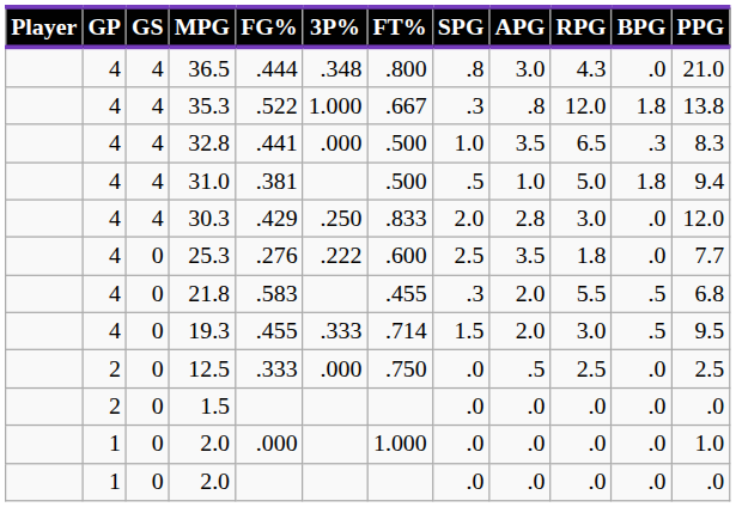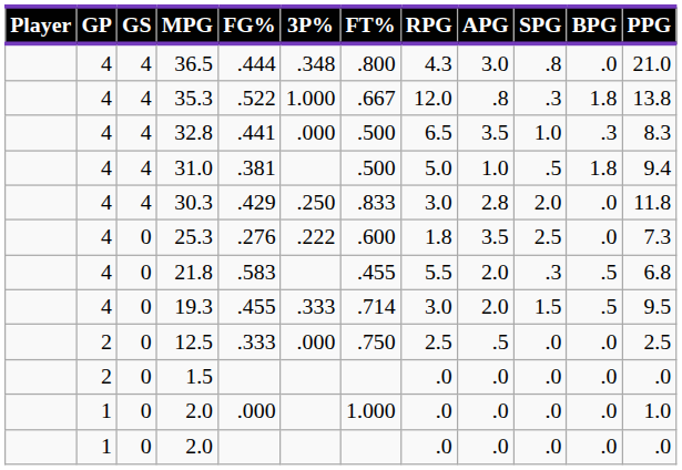 <table class="wikitable sortable" style="text-align:right;">
 <tr>
 <th style="background:#010101; color:#FFFFFF; border-top:#753BBD 3px solid; border-bottom:#753BBD 3px solid;">Player</th>
 <th style="background:#010101; color:#FFFFFF; border-top:#753BBD 3px solid; border-bottom:#753BBD 3px solid;">GP</th>
 <th style="background:#010101; color:#FFFFFF; border-top:#753BBD 3px solid; border-bottom:#753BBD 3px solid;">GS</th>
 <th style="background:#010101; color:#FFFFFF; border-top:#753BBD 3px solid; border-bottom:#753BBD 3px solid;">MPG</th>
 <th style="background:#010101; color:#FFFFFF; border-top:#753BBD 3px solid; border-bottom:#753BBD 3px solid;">FG%</th>
 <th style="background:#010101; color:#FFFFFF; border-top:#753BBD 3px solid; border-bottom:#753BBD 3px solid;">3P%</th>
 <th style="background:#010101; color:#FFFFFF; border-top:#753BBD 3px solid; border-bottom:#753BBD 3px solid;">FT%</th>
+<th style="background:#010101; color:#FFFFFF; border-top:#753BBD 3px solid; border-bottom:#753BBD 3px solid;">RPG</th>
+<th style="background:#010101; color:#FFFFFF; border-top:#753BBD 3px solid; border-bottom:#753BBD 3px solid;">APG</th>
 <th style="background:#010101; color:#FFFFFF; border-top:#753BBD 3px solid; border-bottom:#753BBD 3px solid;">SPG</th>
-<th style="background:#010101; color:#FFFFFF; border-top:#753BBD 3px solid; border-bottom:#753BBD 3px solid;">APG</th>
-<th style="background:#010101; color:#FFFFFF; border-top:#753BBD 3px solid; border-bottom:#753BBD 3px solid;">RPG</th>
 <th style="background:#010101; color:#FFFFFF; border-top:#753BBD 3px solid; border-bottom:#753BBD 3px solid;">BPG</th>
 <th style="background:#010101; color:#FFFFFF; border-top:#753BBD 3px solid; border-bottom:#753BBD 3px solid;">PPG</th>
 </tr>
 <tr>
 <td style="text-align:left;"></td>
 <td>4</td>
 <td>4</td>
 <td>36.5</td>
 <td>.444</td>
 <td>.348</td>
 <td>.800</td>
+<td>4.3</td>
+<td>3.0</td>
 <td>.8</td>
-<td>3.0</td>
-<td>4.3</td>
 <td>.0</td>
 <td>21.0</td>
 </tr>
 <tr>
 <td style="text-align:left;"></td>
 <td>4</td>
 <td>4</td>
 <td>35.3</td>
 <td>.522</td>
 <td>1.000</td>
 <td>.667</td>
+<td>12.0</td>
+<td>.8</td>
 <td>.3</td>
-<td>.8</td>
-<td>12.0</td>
 <td>1.8</td>
 <td>13.8</td>
 </tr>
 <tr>
 <td style="text-align:left;"></td>
 <td>4</td>
 <td>4</td>
 <td>32.8</td>
 <td>.441</td>
 <td>.000</td>
 <td>.500</td>
+<td>6.5</td>
+<td>3.5</td>
 <td>1.0</td>
-<td>3.5</td>
-<td>6.5</td>
 <td>.3</td>
 <td>8.3</td>
 </tr>
 <tr>
 <td style="text-align:left;"></td>
 <td>4</td>
 <td>4</td>
 <td>31.0</td>
 <td>.381</td>
 <td></td>
 <td>.500</td>
+<td>5.0</td>
+<td>1.0</td>
 <td>.5</td>
-<td>1.0</td>
-<td>5.0</td>
 <td>1.8</td>
 <td>9.4</td>
 </tr>
 <tr>
 <td style="text-align:left;"></td>
 <td>4</td>
 <td>4</td>
 <td>30.3</td>
 <td>.429</td>
 <td>.250</td>
 <td>.833</td>
+<td>3.0</td>
+<td>2.8</td>
 <td>2.0</td>
-<td>2.8</td>
-<td>3.0</td>
 <td>.0</td>
-<td>12.0</td>
+<td>11.8</td>
 </tr>
 <tr>
 <td style="text-align:left;"></td>
 <td>4</td>
 <td>0</td>
 <td>25.3</td>
 <td>.276</td>
 <td>.222</td>
 <td>.600</td>
+<td>1.8</td>
+<td>3.5</td>
 <td>2.5</td>
-<td>3.5</td>
-<td>1.8</td>
 <td>.0</td>
-<td>7.7</td>
+<td>7.3</td>
 </tr>
 <tr>
 <td style="text-align:left;"></td>
 <td>4</td>
 <td>0</td>
 <td>21.8</td>
 <td>.583</td>
 <td></td>
 <td>.455</td>
+<td>5.5</td>
+<td>2.0</td>
 <td>.3</td>
-<td>2.0</td>
-<td>5.5</td>
 <td>.5</td>
 <td>6.8</td>
 </tr>
 <tr>
 <td style="text-align:left;"></td>
 <td>4</td>
 <td>0</td>
 <td>19.3</td>
 <td>.455</td>
 <td>.333</td>
 <td>.714</td>
+<td>3.0</td>
+<td>2.0</td>
 <td>1.5</td>
-<td>2.0</td>
-<td>3.0</td>
 <td>.5</td>
 <td>9.5</td>
 </tr>
 <tr>
 <td style="text-align:left;"></td>
 <td>2</td>
 <td>0</td>
 <td>12.5</td>
 <td>.333</td>
 <td>.000</td>
 <td>.750</td>
+<td>2.5</td>
+<td>.5</td>
 <td>.0</td>
-<td>.5</td>
-<td>2.5</td>
 <td>.0</td>
 <td>2.5</td>
 </tr>
 <tr>
 <td style="text-align:left;"></td>
 <td>2</td>
 <td>0</td>
 <td>1.5</td>
 <td></td>
 <td></td>
 <td></td>
 <td>.0</td>
 <td>.0</td>
 <td>.0</td>
 <td>.0</td>
 <td>.0</td>
 </tr>
 <tr>
 <td style="text-align:left;"></td>
 <td>1</td>
 <td>0</td>
 <td>2.0</td>
 <td>.000</td>
 <td></td>
 <td>1.000</td>
 <td>.0</td>
 <td>.0</td>
 <td>.0</td>
 <td>.0</td>
 <td>1.0</td>
 </tr>
 <tr>
 <td style="text-align:left;"></td>
 <td>1</td>
 <td>0</td>
 <td>2.0</td>
 <td></td>
 <td></td>
 <td></td>
 <td>.0</td>
 <td>.0</td>
 <td>.0</td>
 <td>.0</td>
 <td>.0</td>
 </tr>
 </table>
